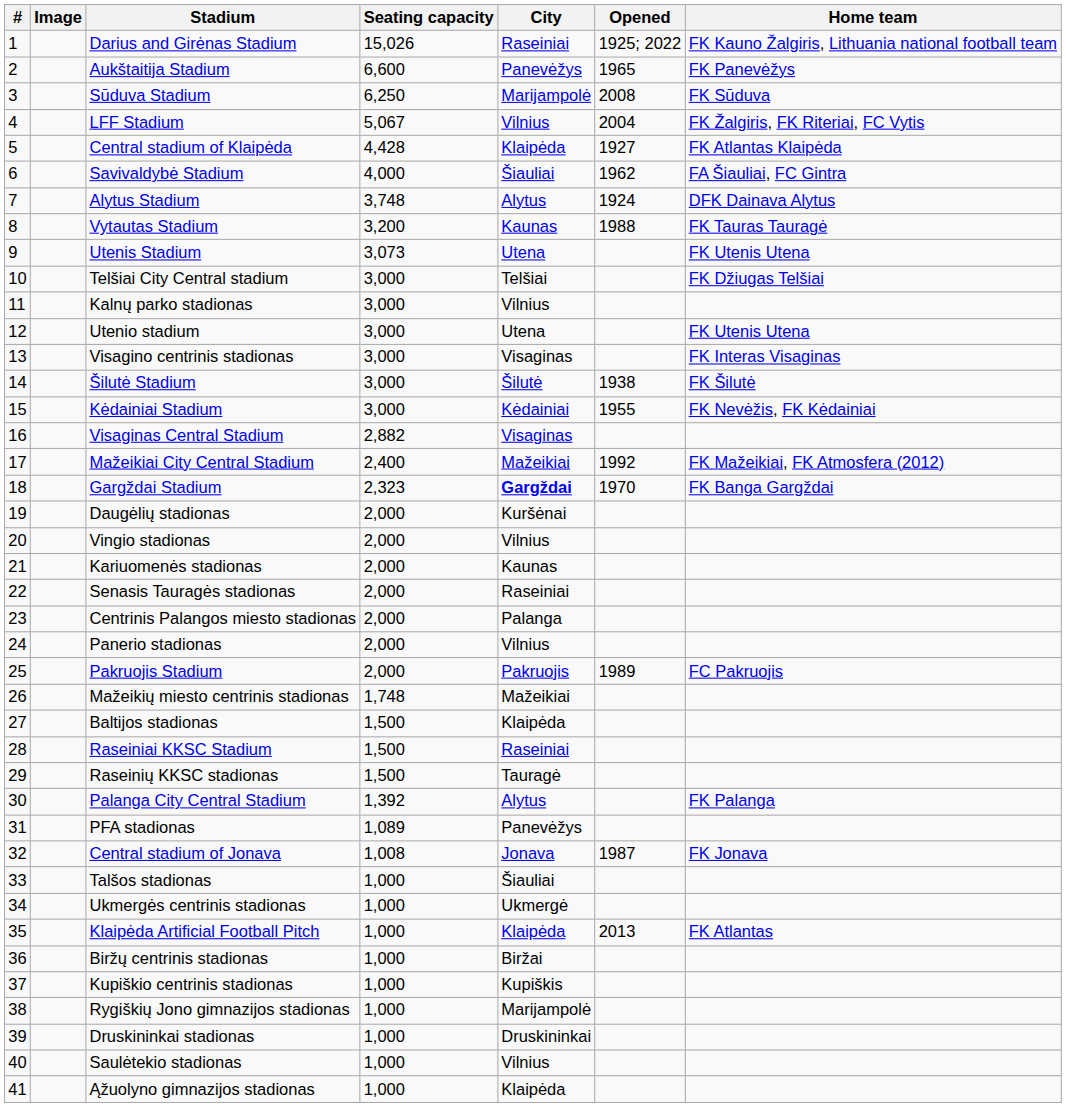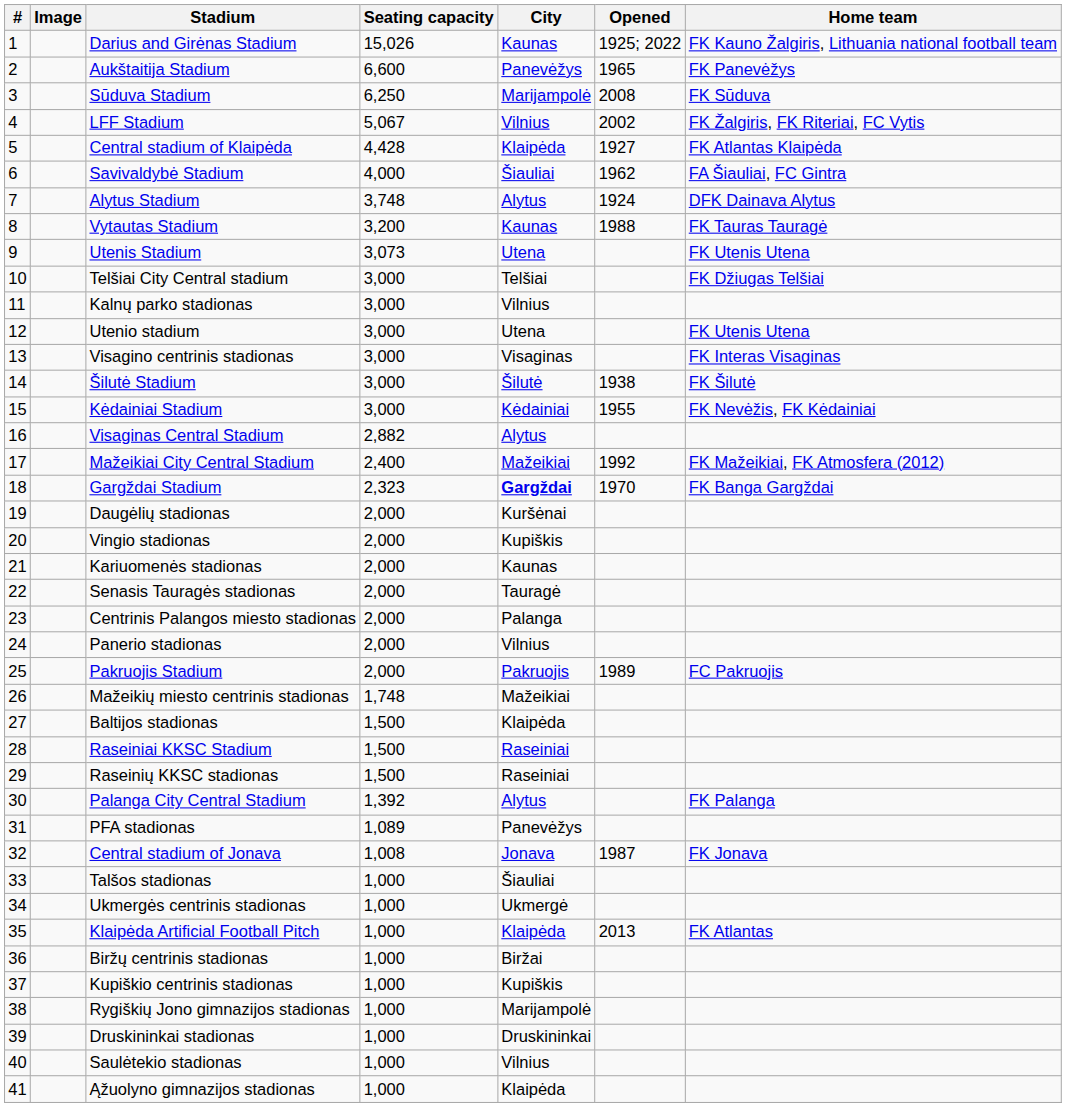 <table class="wikitable sortable">
 <tr>
 <th>#</th>
 <th>Image</th>
 <th>Stadium</th>
 <th>Seating capacity</th>
 <th>City</th>
 <th>Opened</th>
 <th>Home team</th>
 </tr>
 <tr>
 <td>1</td>
 <td></td>
 <td><a href='#'>Darius and Girėnas Stadium</a></td>
 <td>15,026</td>
-<td><a href='#'>Raseiniai</a></td>
+<td><a href='#'>Kaunas</a></td>
 <td>1925; 2022</td>
 <td><a href='#'>FK Kauno Žalgiris</a>, <a href='#'>Lithuania national football team</a></td>
 </tr>
 <tr>
 <td>2</td>
 <td></td>
 <td><a href='#'>Aukštaitija Stadium</a></td>
 <td>6,600</td>
 <td><a href='#'>Panevėžys</a></td>
 <td>1965</td>
 <td><a href='#'>FK Panevėžys</a></td>
 </tr>
 <tr>
 <td>3</td>
 <td></td>
 <td><a href='#'>Sūduva Stadium</a></td>
 <td>6,250</td>
 <td><a href='#'>Marijampolė</a></td>
 <td>2008</td>
 <td><a href='#'>FK Sūduva</a></td>
 </tr>
 <tr>
 <td>4</td>
 <td></td>
 <td><a href='#'>LFF Stadium</a></td>
 <td>5,067</td>
 <td><a href='#'>Vilnius</a></td>
-<td>2004</td>
+<td>2002</td>
 <td><a href='#'>FK Žalgiris</a>, <a href='#'>FK Riteriai</a>, <a href='#'>FC Vytis</a></td>
 </tr>
 <tr>
 <td>5</td>
 <td></td>
 <td><a href='#'>Central stadium of Klaipėda</a></td>
 <td>4,428</td>
 <td><a href='#'>Klaipėda</a></td>
 <td>1927</td>
 <td><a href='#'>FK Atlantas Klaipėda</a></td>
 </tr>
 <tr>
 <td>6</td>
 <td></td>
 <td><a href='#'>Savivaldybė Stadium</a></td>
 <td>4,000</td>
 <td><a href='#'>Šiauliai</a></td>
 <td>1962</td>
 <td><a href='#'>FA Šiauliai</a>, <a href='#'>FC Gintra</a></td>
 </tr>
 <tr>
 <td>7</td>
 <td></td>
 <td><a href='#'>Alytus Stadium</a></td>
 <td>3,748</td>
 <td><a href='#'>Alytus</a></td>
 <td>1924</td>
 <td><a href='#'>DFK Dainava Alytus</a></td>
 </tr>
 <tr>
 <td>8</td>
 <td></td>
 <td><a href='#'>Vytautas Stadium</a></td>
 <td>3,200</td>
 <td><a href='#'>Kaunas</a></td>
 <td>1988</td>
 <td><a href='#'>FK Tauras Tauragė</a></td>
 </tr>
 <tr>
 <td>9</td>
 <td></td>
 <td><a href='#'>Utenis Stadium</a></td>
 <td>3,073</td>
 <td><a href='#'>Utena</a></td>
 <td></td>
 <td><a href='#'>FK Utenis Utena</a></td>
 </tr>
 <tr>
 <td>10</td>
 <td></td>
 <td>Telšiai City Central stadium</td>
 <td>3,000</td>
 <td>Telšiai</td>
 <td></td>
 <td><a href='#'>FK Džiugas Telšiai</a></td>
 </tr>
 <tr>
 <td>11</td>
 <td></td>
 <td>Kalnų parko stadionas</td>
 <td>3,000</td>
 <td>Vilnius</td>
 <td></td>
 <td></td>
 </tr>
 <tr>
 <td>12</td>
 <td></td>
 <td>Utenio stadium</td>
 <td>3,000</td>
 <td>Utena</td>
 <td></td>
 <td><a href='#'>FK Utenis Utena</a></td>
 </tr>
 <tr>
 <td>13</td>
 <td></td>
 <td>Visagino centrinis stadionas</td>
 <td>3,000</td>
 <td>Visaginas</td>
 <td></td>
 <td><a href='#'>FK Interas Visaginas</a></td>
 </tr>
 <tr>
 <td>14</td>
 <td></td>
 <td><a href='#'>Šilutė Stadium</a></td>
 <td>3,000</td>
 <td><a href='#'>Šilutė</a></td>
 <td>1938</td>
 <td><a href='#'>FK Šilutė</a></td>
 </tr>
 <tr>
 <td>15</td>
 <td></td>
 <td><a href='#'>Kėdainiai Stadium</a></td>
 <td>3,000</td>
 <td><a href='#'>Kėdainiai</a></td>
 <td>1955</td>
 <td><a href='#'>FK Nevėžis</a>, <a href='#'>FK Kėdainiai</a></td>
 </tr>
 <tr>
 <td>16</td>
 <td></td>
 <td><a href='#'>Visaginas Central Stadium</a></td>
 <td>2,882</td>
-<td><a href='#'>Visaginas</a></td>
+<td><a href='#'>Alytus</a></td>
 <td></td>
 <td></td>
 </tr>
 <tr>
 <td>17</td>
 <td></td>
 <td><a href='#'>Mažeikiai City Central Stadium</a></td>
 <td>2,400</td>
 <td><a href='#'>Mažeikiai</a></td>
 <td>1992</td>
 <td><a href='#'>FK Mažeikiai</a>, <a href='#'>FK Atmosfera (2012)</a></td>
 </tr>
 <tr>
 <td>18</td>
 <td></td>
 <td><a href='#'>Gargždai Stadium</a></td>
 <td>2,323</td>
 <td><strong><a href='#'>Gargždai</a></strong></td>
 <td>1970</td>
 <td><a href='#'>FK Banga Gargždai</a></td>
 </tr>
 <tr>
 <td>19</td>
 <td></td>
 <td>Daugėlių stadionas</td>
 <td>2,000</td>
 <td>Kuršėnai</td>
 <td></td>
 <td></td>
 </tr>
 <tr>
 <td>20</td>
 <td></td>
 <td>Vingio stadionas</td>
 <td>2,000</td>
-<td>Vilnius</td>
+<td>Kupiškis</td>
 <td></td>
 <td></td>
 </tr>
 <tr>
 <td>21</td>
 <td></td>
 <td>Kariuomenės stadionas</td>
 <td>2,000</td>
 <td>Kaunas</td>
 <td></td>
 <td></td>
 </tr>
 <tr>
 <td>22</td>
 <td></td>
 <td>Senasis Tauragės stadionas</td>
 <td>2,000</td>
-<td>Raseiniai</td>
+<td>Tauragė</td>
 <td></td>
 <td></td>
 </tr>
 <tr>
 <td>23</td>
 <td></td>
 <td>Centrinis Palangos miesto stadionas</td>
 <td>2,000</td>
 <td>Palanga</td>
 <td></td>
 <td></td>
 </tr>
 <tr>
 <td>24</td>
 <td></td>
 <td>Panerio stadionas</td>
 <td>2,000</td>
 <td>Vilnius</td>
 <td></td>
 <td></td>
 </tr>
 <tr>
 <td>25</td>
 <td></td>
 <td><a href='#'>Pakruojis Stadium</a></td>
 <td>2,000</td>
 <td><a href='#'>Pakruojis</a></td>
 <td>1989</td>
 <td><a href='#'>FC Pakruojis</a></td>
 </tr>
 <tr>
 <td>26</td>
 <td></td>
 <td>Mažeikių miesto centrinis stadionas</td>
 <td>1,748</td>
 <td>Mažeikiai</td>
 <td></td>
 <td></td>
 </tr>
 <tr>
 <td>27</td>
 <td></td>
 <td>Baltijos stadionas</td>
 <td>1,500</td>
 <td>Klaipėda</td>
 <td></td>
 <td></td>
 </tr>
 <tr>
 <td>28</td>
 <td></td>
 <td><a href='#'>Raseiniai KKSC Stadium</a></td>
 <td>1,500</td>
 <td><a href='#'>Raseiniai</a></td>
 <td></td>
 <td></td>
 </tr>
 <tr>
 <td>29</td>
 <td></td>
 <td>Raseinių KKSC stadionas</td>
 <td>1,500</td>
-<td>Tauragė</td>
+<td>Raseiniai</td>
 <td></td>
 <td></td>
 </tr>
 <tr>
 <td>30</td>
 <td></td>
 <td><a href='#'>Palanga City Central Stadium</a></td>
 <td>1,392</td>
 <td><a href='#'>Alytus</a></td>
 <td></td>
 <td><a href='#'>FK Palanga</a></td>
 </tr>
 <tr>
 <td>31</td>
 <td></td>
 <td>PFA stadionas</td>
 <td>1,089</td>
 <td>Panevėžys</td>
 <td></td>
 <td></td>
 </tr>
 <tr>
 <td>32</td>
 <td></td>
 <td><a href='#'>Central stadium of Jonava</a></td>
 <td>1,008</td>
 <td><a href='#'>Jonava</a></td>
 <td>1987</td>
 <td><a href='#'>FK Jonava</a></td>
 </tr>
 <tr>
 <td>33</td>
 <td></td>
 <td>Talšos stadionas</td>
 <td>1,000</td>
 <td>Šiauliai</td>
 <td></td>
 <td></td>
 </tr>
 <tr>
 <td>34</td>
 <td></td>
 <td>Ukmergės centrinis stadionas</td>
 <td>1,000</td>
 <td>Ukmergė</td>
 <td></td>
 <td></td>
 </tr>
 <tr>
 <td>35</td>
 <td></td>
 <td><a href='#'>Klaipėda Artificial Football Pitch</a></td>
 <td>1,000</td>
 <td><a href='#'>Klaipėda</a></td>
 <td>2013</td>
 <td><a href='#'>FK Atlantas</a></td>
 </tr>
 <tr>
 <td>36</td>
 <td></td>
 <td>Biržų centrinis stadionas</td>
 <td>1,000</td>
 <td>Biržai</td>
 <td></td>
 <td></td>
 </tr>
 <tr>
 <td>37</td>
 <td></td>
 <td>Kupiškio centrinis stadionas</td>
 <td>1,000</td>
 <td>Kupiškis</td>
 <td></td>
 <td></td>
 </tr>
 <tr>
 <td>38</td>
 <td></td>
 <td>Rygiškių Jono gimnazijos stadionas</td>
 <td>1,000</td>
 <td>Marijampolė</td>
 <td></td>
 <td></td>
 </tr>
 <tr>
 <td>39</td>
 <td></td>
 <td>Druskininkai stadionas</td>
 <td>1,000</td>
 <td>Druskininkai</td>
 <td></td>
 <td></td>
 </tr>
 <tr>
 <td>40</td>
 <td></td>
 <td>Saulėtekio stadionas</td>
 <td>1,000</td>
 <td>Vilnius</td>
 <td></td>
 <td></td>
 </tr>
 <tr>
 <td>41</td>
 <td></td>
 <td>Ąžuolyno gimnazijos stadionas</td>
 <td>1,000</td>
 <td>Klaipėda</td>
 <td></td>
 <td></td>
 </tr>
 <tr>
 </tr>
 </table>
